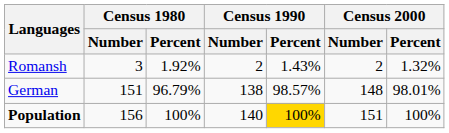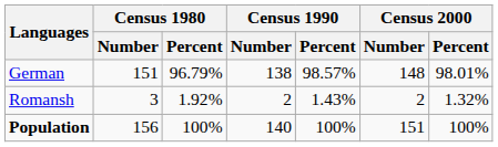 <table class="wikitable">
 <tr ---->
 <th rowspan="2">Languages</th>
 <th colspan="2">Census 1980</th>
 <th colspan="2">Census 1990</th>
 <th colspan="2">Census 2000</th>
 </tr>
 <tr ---->
 <th>Number</th>
 <th>Percent</th>
 <th>Number</th>
 <th>Percent</th>
 <th>Number</th>
 <th>Percent</th>
 </tr>
 <tr ---->
+<td><a href='#'>German</a></td>
+<td align=right>151</td>
+<td align=right>96.79%</td>
+<td align=right>138</td>
+<td align=right>98.57%</td>
+<td align=right>148</td>
+<td align=right>98.01%</td>
+</tr>
+<tr ---->
 <td><a href='#'>Romansh</a></td>
 <td align=right>3</td>
 <td align=right>1.92%</td>
 <td align=right>2</td>
 <td align=right>1.43%</td>
 <td align=right>2</td>
 <td align=right>1.32%</td>
 </tr>
 <tr ---->
-<td><a href='#'>German</a></td>
-<td align=right>151</td>
-<td align=right>96.79%</td>
-<td align=right>138</td>
-<td align=right>98.57%</td>
-<td align=right>148</td>
-<td align=right>98.01%</td>
-</tr>
-<tr ---->
 <td><strong>Population</strong></td>
 <td align=right>156</td>
 <td align=right>100%</td>
 <td align=right>140</td>
-<td align=right style="background: gold;">100%</td>
+<td align=right>100%</td>
 <td align=right>151</td>
 <td align=right>100%</td>
 </tr>
 </table>
